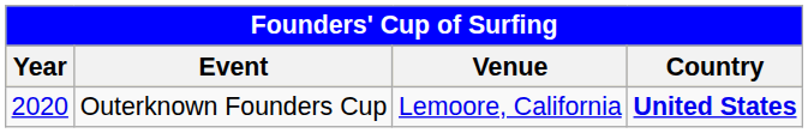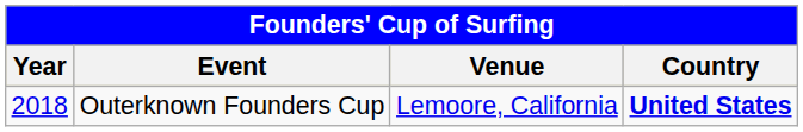 <table class="wikitable">
 <tr bgcolor=skyblue>
 <td colspan=4; style="background: blue; color: white" align="center"><strong>Founders' Cup of Surfing</strong></td>
 </tr>
 <tr bgcolor=#bdb76b>
 <th>Year</th>
 <th>Event</th>
 <th>Venue</th>
 <th>Country</th>
 </tr>
 <tr>
-<td><a href='#'>2020</a></td>
+<td><a href='#'>2018</a></td>
 <td>Outerknown Founders Cup</td>
 <td><a href='#'>Lemoore, California</a></td>
 <td><strong> <a href='#'>United States</a></strong></td>
 </tr>
 </table>
